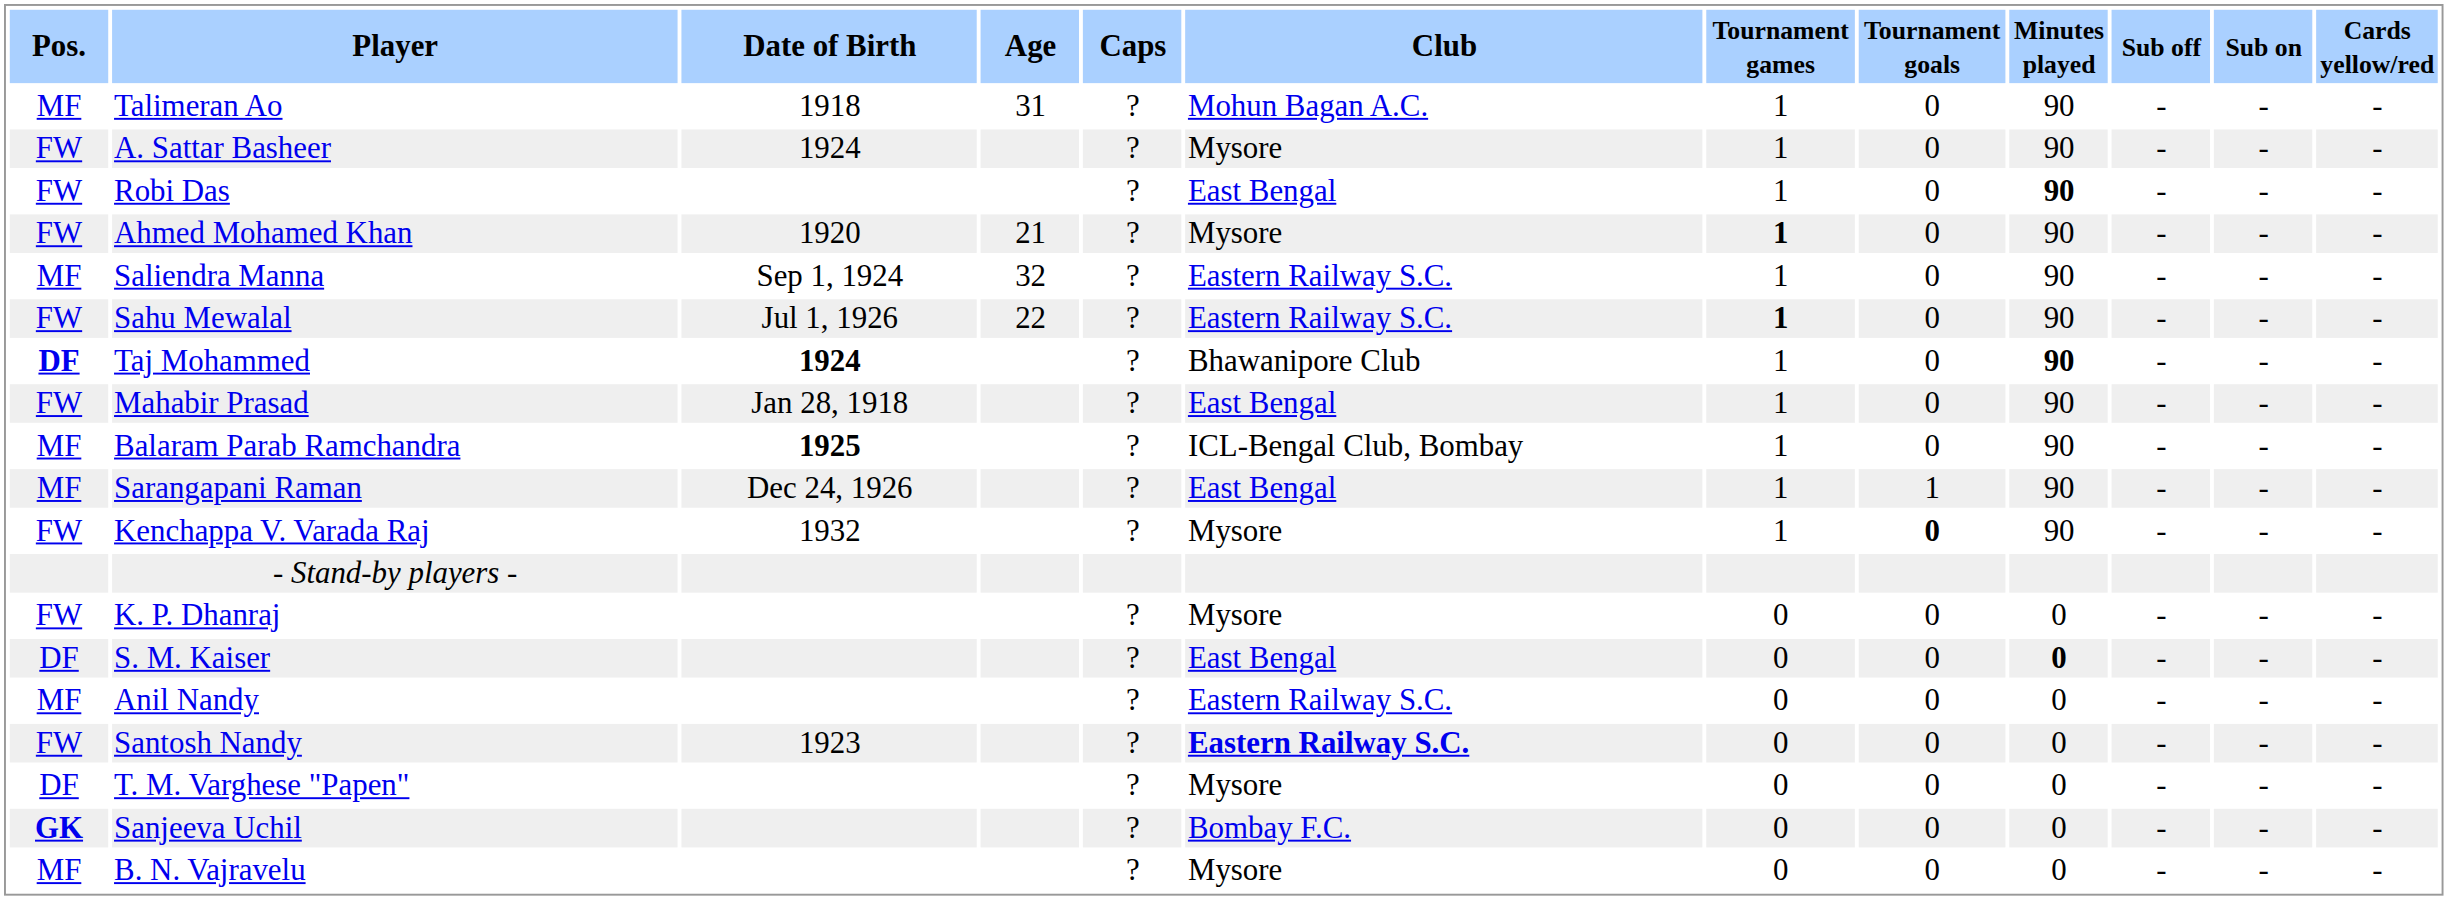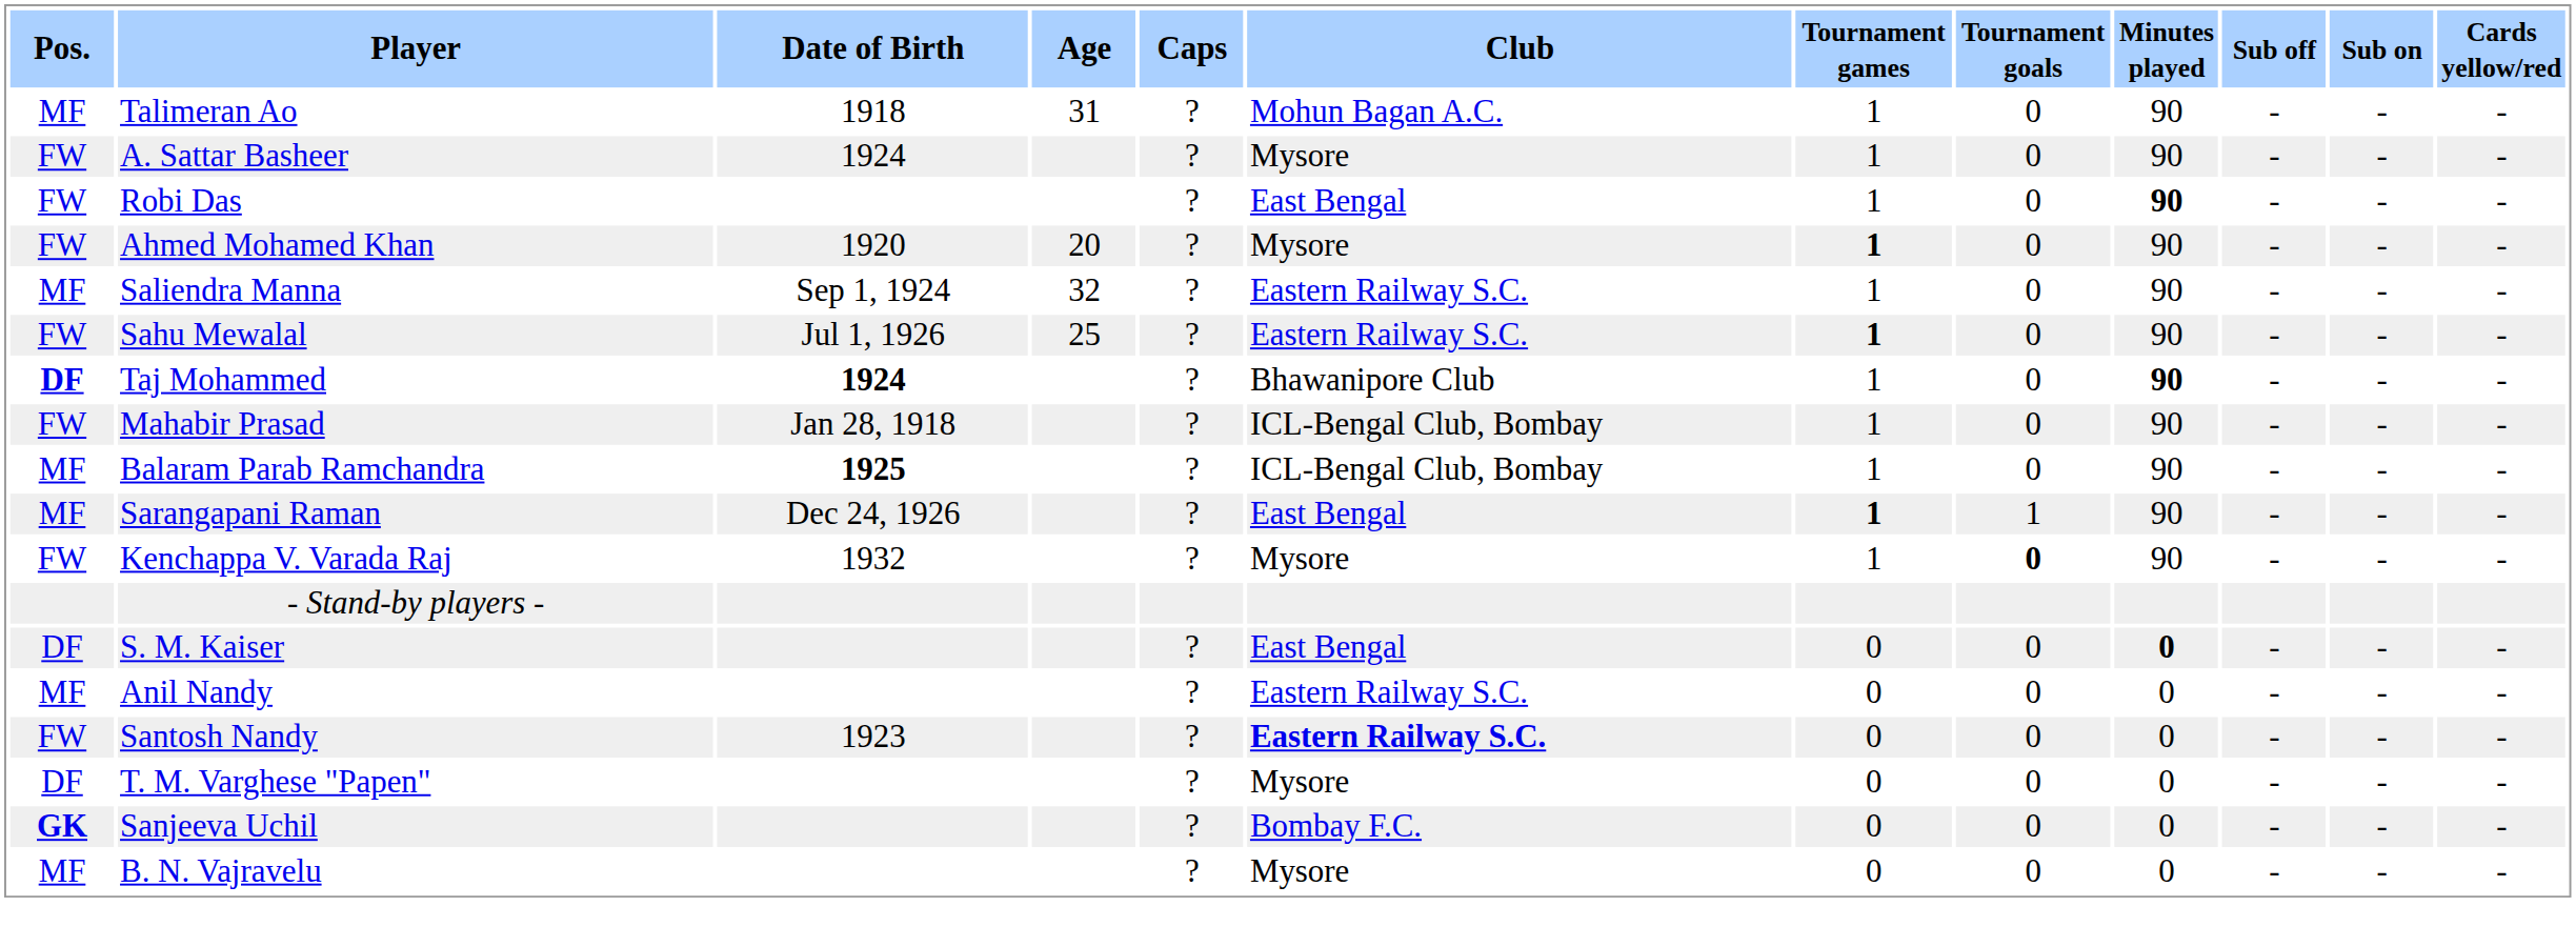 <table border="0" width="100%" style="border: 1px solid #999; background-color:#FFFFFF; text-align:center">
 <tr align="center" bgcolor="#AAD0FF">
 <th width=4%>Pos.</th>
 <th width=23%>Player</th>
 <th width=12%>Date of Birth</th>
 <th width=4%>Age</th>
 <th width=4%>Caps</th>
 <th width=21%>Club</th>
 <th width=6%><small>Tournament<br>games</small></th>
 <th width=6%><small>Tournament<br>goals</small></th>
 <th width=4%><small>Minutes<br>played</small></th>
 <th width=4%><small>Sub off</small></th>
 <th width=4%><small>Sub on</small></th>
 <th width=4%><small>Cards<br>yellow/red</small></th>
 </tr>
 <tr>
 <td><a href='#'>MF</a></td>
 <td align="left"><a href='#'>Talimeran Ao</a></td>
 <td>1918</td>
 <td>31</td>
 <td>?</td>
 <td align="left"> <a href='#'>Mohun Bagan A.C.</a></td>
 <td>1</td>
 <td>0</td>
 <td>90</td>
 <td>-</td>
 <td>-</td>
 <td>-</td>
 </tr>
 <tr bgcolor="#EFEFEF">
 <td><a href='#'>FW</a></td>
 <td align="left"><a href='#'>A. Sattar Basheer</a></td>
 <td>1924</td>
 <td></td>
 <td>?</td>
 <td align="left"> Mysore</td>
 <td>1</td>
 <td>0</td>
 <td>90</td>
 <td>-</td>
 <td>-</td>
 <td>-</td>
 </tr>
 <tr>
 <td><a href='#'>FW</a></td>
 <td align="left"><a href='#'>Robi Das</a></td>
 <td></td>
 <td></td>
 <td>?</td>
 <td align="left"> <a href='#'>East Bengal</a></td>
 <td>1</td>
 <td>0</td>
 <td><strong>90</strong></td>
 <td>-</td>
 <td>-</td>
 <td>-</td>
 </tr>
 <tr bgcolor="#EFEFEF">
 <td><a href='#'>FW</a></td>
 <td align="left"><a href='#'>Ahmed Mohamed Khan</a></td>
 <td>1920</td>
-<td>21</td>
+<td>20</td>
 <td>?</td>
 <td align="left"> Mysore</td>
 <td><strong>1</strong></td>
 <td>0</td>
 <td>90</td>
 <td>-</td>
 <td>-</td>
 <td>-</td>
 </tr>
 <tr>
 <td><a href='#'>MF</a></td>
 <td align="left"><a href='#'>Saliendra Manna</a></td>
 <td>Sep 1, 1924</td>
 <td>32</td>
 <td>?</td>
 <td align="left"> <a href='#'>Eastern Railway S.C.</a></td>
 <td>1</td>
 <td>0</td>
 <td>90</td>
 <td>-</td>
 <td>-</td>
 <td>-</td>
 </tr>
 <tr bgcolor="#EFEFEF">
 <td><a href='#'>FW</a></td>
 <td align="left"><a href='#'>Sahu Mewalal</a></td>
 <td>Jul 1, 1926</td>
-<td>22</td>
+<td>25</td>
 <td>?</td>
 <td align="left"> <a href='#'>Eastern Railway S.C.</a></td>
 <td><strong>1</strong></td>
 <td>0</td>
 <td>90</td>
 <td>-</td>
 <td>-</td>
 <td>-</td>
 </tr>
 <tr>
 <td><strong><a href='#'>DF</a></strong></td>
 <td align="left"><a href='#'>Taj Mohammed</a></td>
 <td><strong>1924</strong></td>
 <td></td>
 <td>?</td>
 <td align="left"> Bhawanipore Club</td>
 <td>1</td>
 <td>0</td>
 <td><strong>90</strong></td>
 <td>-</td>
 <td>-</td>
 <td>-</td>
 </tr>
 <tr bgcolor="#EFEFEF">
 <td><a href='#'>FW</a></td>
 <td align="left"><a href='#'>Mahabir Prasad</a></td>
 <td>Jan 28, 1918</td>
 <td></td>
 <td>?</td>
-<td align="left"> <a href='#'>East Bengal</a></td>
+<td align="left"> ICL-Bengal Club, Bombay</td>
 <td>1</td>
 <td>0</td>
 <td>90</td>
 <td>-</td>
 <td>-</td>
 <td>-</td>
 </tr>
 <tr>
 <td><a href='#'>MF</a></td>
 <td align="left"><a href='#'>Balaram Parab Ramchandra</a></td>
 <td><strong>1925</strong></td>
 <td></td>
 <td>?</td>
 <td align="left"> ICL-Bengal Club, Bombay</td>
 <td>1</td>
 <td>0</td>
 <td>90</td>
 <td>-</td>
 <td>-</td>
 <td>-</td>
 </tr>
 <tr bgcolor="#EFEFEF">
 <td><a href='#'>MF</a></td>
 <td align="left"><a href='#'>Sarangapani Raman</a></td>
 <td>Dec 24, 1926</td>
 <td></td>
 <td>?</td>
 <td align="left"> <a href='#'>East Bengal</a></td>
-<td>1</td>
+<td><strong>1</strong></td>
 <td>1</td>
 <td>90</td>
 <td>-</td>
 <td>-</td>
 <td>-</td>
 </tr>
 <tr>
 <td><a href='#'>FW</a></td>
 <td align="left"><a href='#'>Kenchappa V. Varada Raj</a></td>
 <td>1932</td>
 <td></td>
 <td>?</td>
 <td align="left"> Mysore</td>
 <td>1</td>
 <td><strong>0</strong></td>
 <td>90</td>
 <td>-</td>
 <td>-</td>
 <td>-</td>
 </tr>
 <tr bgcolor="#EFEFEF">
 <td></td>
 <td>- <em>Stand-by players</em> -</td>
 <td></td>
 <td></td>
 <td></td>
 <td></td>
 <td></td>
 <td></td>
 <td></td>
 <td></td>
 <td></td>
 <td></td>
-</tr>
-<tr>
-<td><a href='#'>FW</a></td>
-<td align="left"><a href='#'>K. P. Dhanraj</a></td>
-<td></td>
-<td></td>
-<td>?</td>
-<td align="left"> Mysore</td>
-<td>0</td>
-<td>0</td>
-<td>0</td>
-<td>-</td>
-<td>-</td>
-<td>-</td>
 </tr>
 <tr bgcolor="#EFEFEF">
 <td><a href='#'>DF</a></td>
 <td align="left"><a href='#'>S. M. Kaiser</a></td>
 <td></td>
 <td></td>
 <td>?</td>
 <td align="left"> <a href='#'>East Bengal</a></td>
 <td>0</td>
 <td>0</td>
 <td><strong>0</strong></td>
 <td>-</td>
 <td>-</td>
 <td>-</td>
 </tr>
 <tr>
 <td><a href='#'>MF</a></td>
 <td align="left"><a href='#'>Anil Nandy</a></td>
 <td></td>
 <td></td>
 <td>?</td>
 <td align="left"> <a href='#'>Eastern Railway S.C.</a></td>
 <td>0</td>
 <td>0</td>
 <td>0</td>
 <td>-</td>
 <td>-</td>
 <td>-</td>
 </tr>
 <tr bgcolor="#EFEFEF">
 <td><a href='#'>FW</a></td>
 <td align="left"><a href='#'>Santosh Nandy</a></td>
 <td>1923</td>
 <td></td>
 <td>?</td>
 <td align="left"><strong> <a href='#'>Eastern Railway S.C.</a></strong></td>
 <td>0</td>
 <td>0</td>
 <td>0</td>
 <td>-</td>
 <td>-</td>
 <td>-</td>
 </tr>
 <tr>
 <td><a href='#'>DF</a></td>
 <td align="left"><a href='#'>T. M. Varghese "Papen"</a></td>
 <td></td>
 <td></td>
 <td>?</td>
 <td align="left"> Mysore</td>
 <td>0</td>
 <td>0</td>
 <td>0</td>
 <td>-</td>
 <td>-</td>
 <td>-</td>
 </tr>
 <tr bgcolor="#EFEFEF">
 <td><strong><a href='#'>GK</a></strong></td>
 <td align="left"><a href='#'>Sanjeeva Uchil</a></td>
 <td></td>
 <td></td>
 <td>?</td>
 <td align="left"> <a href='#'>Bombay F.C.</a></td>
 <td>0</td>
 <td>0</td>
 <td>0</td>
 <td>-</td>
 <td>-</td>
 <td>-</td>
 </tr>
 <tr>
 <td><a href='#'>MF</a></td>
 <td align="left"><a href='#'>B. N. Vajravelu</a></td>
 <td></td>
 <td></td>
 <td>?</td>
 <td align="left"> Mysore</td>
 <td>0</td>
 <td>0</td>
 <td>0</td>
 <td>-</td>
 <td>-</td>
 <td>-</td>
 </tr>
 </table>
